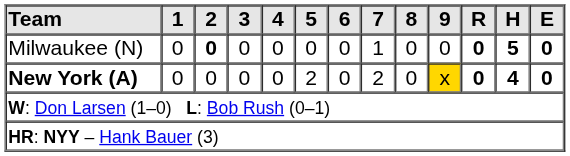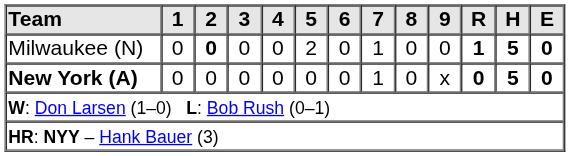 <table border=1 cellspacing=0 width=425 style="margin-left:3em;">
 <tr style="text-align:center; background-color:#e6e6e6;">
 <th align=left width=125>Team</th>
 <th width=25>1</th>
 <th width=25>2</th>
 <th width=25>3</th>
 <th width=25>4</th>
 <th width=25>5</th>
 <th width=25>6</th>
 <th width=25>7</th>
 <th width=25>8</th>
 <th width=25>9</th>
 <th width=25>R</th>
 <th width=25>H</th>
 <th width=25>E</th>
 </tr>
 <tr style="text-align:center;">
 <td align=left>Milwaukee (N)</td>
 <td>0</td>
 <td><strong>0</strong></td>
 <td>0</td>
 <td>0</td>
-<td>0</td>
+<td>2</td>
 <td>0</td>
 <td>1</td>
 <td>0</td>
 <td>0</td>
-<td><strong>0</strong></td>
+<td><strong>1</strong></td>
 <td><strong>5</strong></td>
 <td><strong>0</strong></td>
 </tr>
 <tr style="text-align:center;">
 <td align=left><strong>New York (A)</strong></td>
 <td>0</td>
 <td>0</td>
 <td>0</td>
 <td>0</td>
-<td>2</td>
 <td>0</td>
-<td>2</td>
 <td>0</td>
-<td style="background: gold;">x</td>
+<td>1</td>
+<td>0</td>
+<td>x</td>
 <td><strong>0</strong></td>
-<td><strong>4</strong></td>
+<td><strong>5</strong></td>
 <td><strong>0</strong></td>
 </tr>
 <tr style="text-align:left;">
 <td colspan=13><small><strong>W</strong>: <a href='#'>Don Larsen</a> (1–0)   <strong>L</strong>: <a href='#'>Bob Rush</a> (0–1)</small></td>
 </tr>
 <tr style="text-align:left;">
 <td colspan=13><small><strong>HR</strong>: <strong>NYY</strong> – <a href='#'>Hank Bauer</a> (3)</small></td>
 </tr>
 </table>
